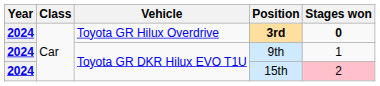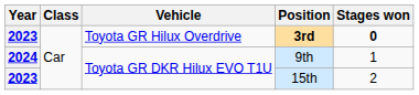 <table class="wikitable">
 <tr>
 <th>Year</th>
 <th>Class</th>
 <th>Vehicle</th>
 <th>Position</th>
 <th>Stages won</th>
 </tr>
 <tr>
-<th><a href='#'>2024</a></th>
+<th><a href='#'>2023</a></th>
 <td rowspan="3">Car</td>
 <td> <a href='#'>Toyota GR Hilux Overdrive</a></td>
 <td align="center" style="background:#ffdf9f;"><strong>3rd</strong></td>
 <td align="center"><strong>0</strong></td>
 </tr>
 <tr>
 <th><a href='#'>2024</a></th>
 <td rowspan="2"> <a href='#'>Toyota GR DKR Hilux EVO T1U</a></td>
 <td align="center" style="background:#cfeaff;">9th</td>
 <td align="center">1</td>
 </tr>
 <tr>
-<th><a href='#'>2024</a></th>
+<th><a href='#'>2023</a></th>
 <td align="center" style="background:#cfeaff;">15th</td>
-<td align="center" style="background: pink;">2</td>
+<td align="center">2</td>
 </tr>
 </table>
